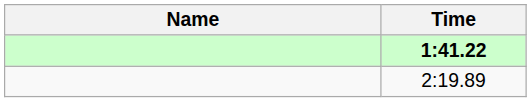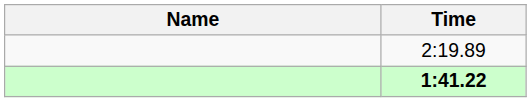 <table class="wikitable" style="text-align:center;">
 <tr>
 <th style="width:19em">Name</th>
 <th style="width:7em">Time</th>
 </tr>
+<tr>
+<td align=left></td>
+<td>2:19.89</td>
+</tr>
 <tr bgcolor=ccffcc>
 <td align=left><strong></strong></td>
 <td><strong>1:41.22</strong></td>
 </tr>
-<tr>
-<td align=left></td>
-<td>2:19.89</td>
-</tr>
 </table>
